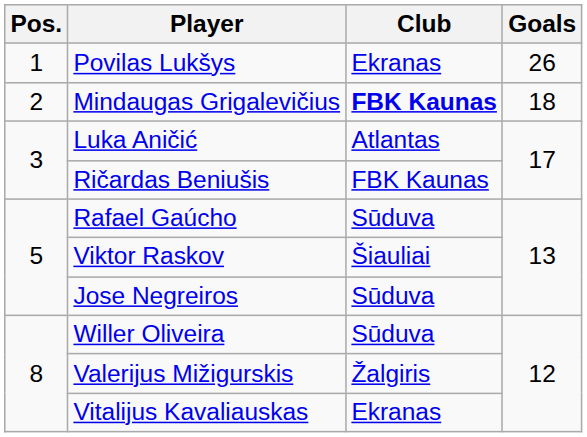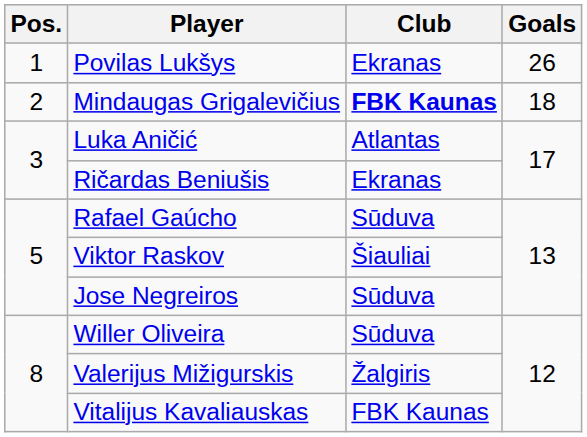 <table class="wikitable">
 <tr>
 <th>Pos.</th>
 <th>Player</th>
 <th>Club</th>
 <th>Goals</th>
 </tr>
 <tr>
 <td rowspan=1 align="center">1</td>
 <td> <a href='#'>Povilas Lukšys</a></td>
 <td><a href='#'>Ekranas</a></td>
 <td rowspan=1 align="center">26</td>
 </tr>
 <tr>
 <td rowspan=1 align="center">2</td>
 <td> <a href='#'>Mindaugas Grigalevičius</a></td>
 <td><strong><a href='#'>FBK Kaunas</a></strong></td>
 <td rowspan=1 align="center">18</td>
 </tr>
 <tr>
 <td rowspan=2 align="center">3</td>
 <td> <a href='#'>Luka Aničić</a></td>
 <td><a href='#'>Atlantas</a></td>
 <td rowspan=2 align="center">17</td>
 </tr>
 <tr>
 <td> <a href='#'>Ričardas Beniušis</a></td>
-<td><a href='#'>FBK Kaunas</a></td>
+<td><a href='#'>Ekranas</a></td>
 </tr>
 <tr>
 <td rowspan=3 align="center">5</td>
 <td> <a href='#'>Rafael Gaúcho</a></td>
 <td><a href='#'>Sūduva</a></td>
 <td rowspan=3 align="center">13</td>
 </tr>
 <tr>
 <td> <a href='#'>Viktor Raskov</a></td>
 <td><a href='#'>Šiauliai</a></td>
 </tr>
 <tr>
 <td> <a href='#'>Jose Negreiros</a></td>
 <td><a href='#'>Sūduva</a></td>
 </tr>
 <tr>
 <td rowspan=3 align="center">8</td>
 <td> <a href='#'>Willer Oliveira</a></td>
 <td><a href='#'>Sūduva</a></td>
 <td rowspan=3 align="center">12</td>
 </tr>
 <tr>
 <td> <a href='#'>Valerijus Mižigurskis</a></td>
 <td><a href='#'>Žalgiris</a></td>
 </tr>
 <tr>
 <td> <a href='#'>Vitalijus Kavaliauskas</a></td>
-<td><a href='#'>Ekranas</a></td>
+<td><a href='#'>FBK Kaunas</a></td>
 </tr>
 </table>
